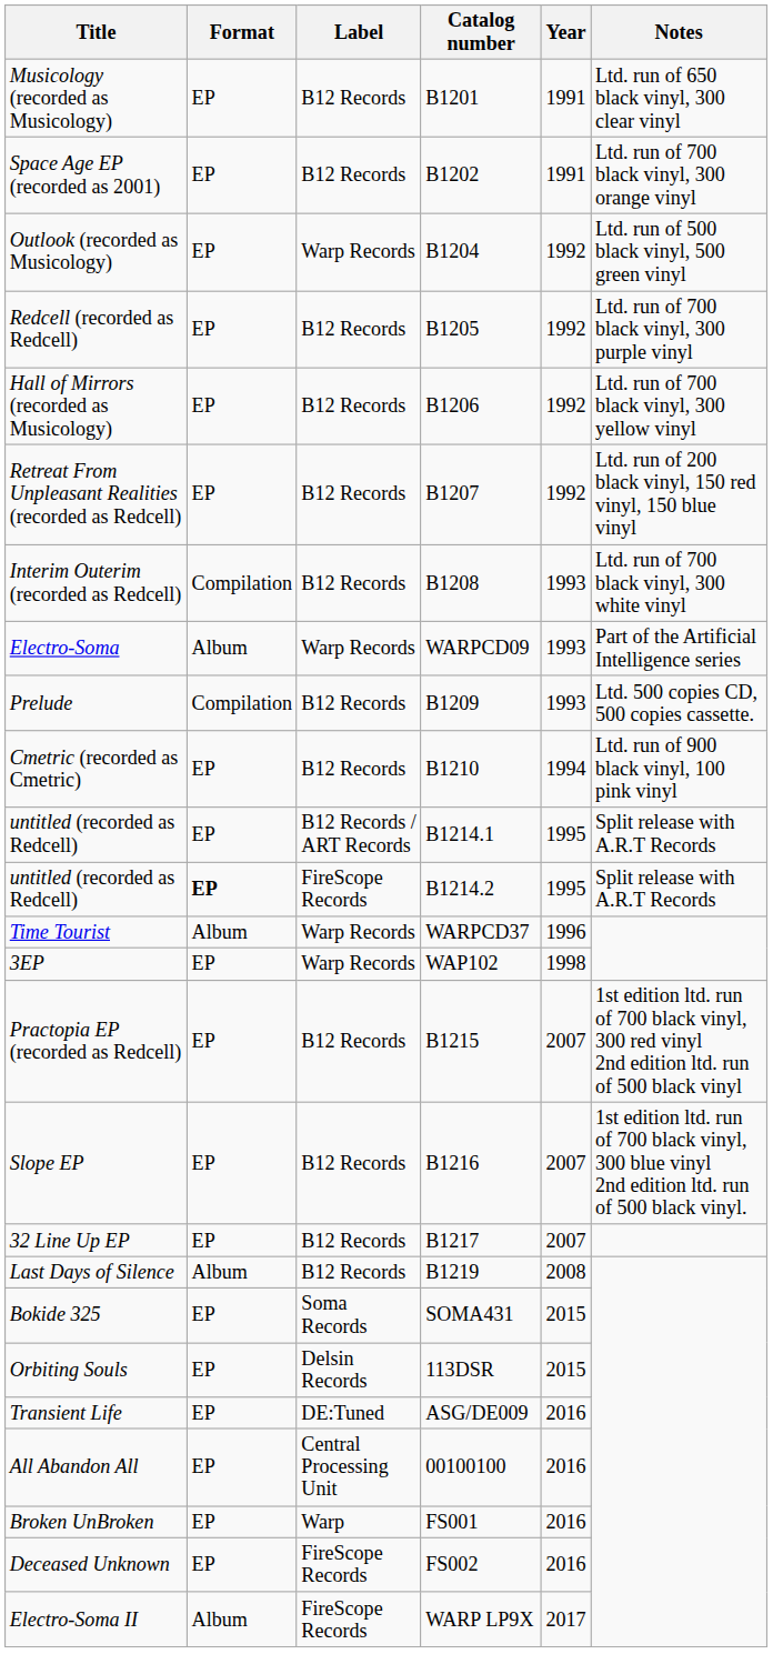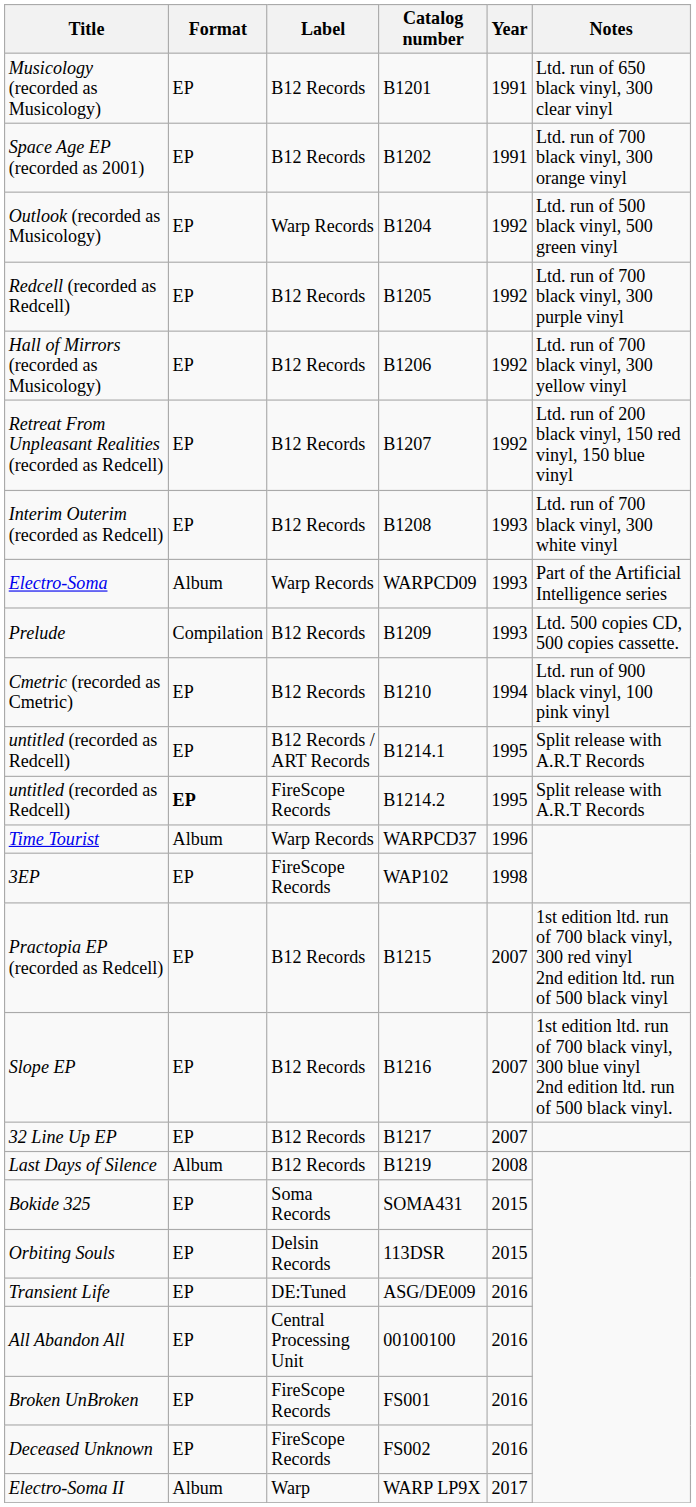 <table class="wikitable">
 <tr>
 <th><strong>Title</strong></th>
 <th><strong>Format</strong></th>
 <th><strong>Label</strong></th>
 <th><strong>Catalog number</strong></th>
 <th><strong>Year</strong></th>
 <th><strong>Notes</strong></th>
 </tr>
 <tr>
 <td><em>Musicology</em> (recorded as Musicology)</td>
 <td>EP</td>
 <td>B12 Records</td>
 <td>B1201</td>
 <td>1991</td>
 <td>Ltd. run of 650 black vinyl, 300 clear vinyl</td>
 </tr>
 <tr>
 <td><em>Space Age EP</em> (recorded as 2001)</td>
 <td>EP</td>
 <td>B12 Records</td>
 <td>B1202</td>
 <td>1991</td>
 <td>Ltd. run of 700 black vinyl, 300 orange vinyl</td>
 </tr>
 <tr>
 <td><em>Outlook</em> (recorded as Musicology)</td>
 <td>EP</td>
 <td>Warp Records</td>
 <td>B1204</td>
 <td>1992</td>
 <td>Ltd. run of 500 black vinyl, 500 green vinyl</td>
 </tr>
 <tr>
 <td><em>Redcell</em> (recorded as Redcell)</td>
 <td>EP</td>
 <td>B12 Records</td>
 <td>B1205</td>
 <td>1992</td>
 <td>Ltd. run of 700 black vinyl, 300 purple vinyl</td>
 </tr>
 <tr>
 <td><em>Hall of Mirrors</em> (recorded as Musicology)</td>
 <td>EP</td>
 <td>B12 Records</td>
 <td>B1206</td>
 <td>1992</td>
 <td>Ltd. run of 700 black vinyl, 300 yellow vinyl</td>
 </tr>
 <tr>
 <td><em>Retreat From Unpleasant Realities</em> (recorded as Redcell)</td>
 <td>EP</td>
 <td>B12 Records</td>
 <td>B1207</td>
 <td>1992</td>
 <td>Ltd. run of 200 black vinyl, 150 red vinyl, 150 blue vinyl</td>
 </tr>
 <tr>
 <td><em>Interim Outerim</em> (recorded as Redcell)</td>
-<td>Compilation</td>
+<td>EP</td>
 <td>B12 Records</td>
 <td>B1208</td>
 <td>1993</td>
 <td>Ltd. run of 700 black vinyl, 300 white vinyl</td>
 </tr>
 <tr>
 <td><em><a href='#'>Electro-Soma</a></em></td>
 <td>Album</td>
 <td>Warp Records</td>
 <td>WARPCD09</td>
 <td>1993</td>
 <td>Part of the Artificial Intelligence series</td>
 </tr>
 <tr>
 <td><em>Prelude</em></td>
 <td>Compilation</td>
 <td>B12 Records</td>
 <td>B1209</td>
 <td>1993</td>
 <td>Ltd. 500 copies CD, 500 copies cassette.</td>
 </tr>
 <tr>
 <td><em>Cmetric</em> (recorded as Cmetric)</td>
 <td>EP</td>
 <td>B12 Records</td>
 <td>B1210</td>
 <td>1994</td>
 <td>Ltd. run of 900 black vinyl, 100 pink vinyl</td>
 </tr>
 <tr>
 <td><em>untitled</em> (recorded as Redcell)</td>
 <td>EP</td>
 <td>B12 Records / ART Records</td>
 <td>B1214.1</td>
 <td>1995</td>
 <td>Split release with A.R.T Records</td>
 </tr>
 <tr>
 <td><em>untitled</em> (recorded as Redcell)</td>
 <td><strong>EP</strong></td>
 <td>FireScope Records</td>
 <td>B1214.2</td>
 <td>1995</td>
 <td>Split release with A.R.T Records</td>
 </tr>
 <tr>
 <td><em><a href='#'>Time Tourist</a></em></td>
 <td>Album</td>
 <td>Warp Records</td>
 <td>WARPCD37</td>
 <td>1996</td>
 </tr>
 <tr>
 <td><em>3EP</em></td>
 <td>EP</td>
-<td>Warp Records</td>
+<td>FireScope Records</td>
 <td>WAP102</td>
 <td>1998</td>
 </tr>
 <tr>
 <td><em>Practopia EP</em> (recorded as Redcell)</td>
 <td>EP</td>
 <td>B12 Records</td>
 <td>B1215</td>
 <td>2007</td>
 <td>1st edition ltd. run of 700 black vinyl, 300 red vinyl<br>2nd edition ltd. run of 500 black vinyl</td>
 </tr>
 <tr>
 <td><em>Slope EP</em></td>
 <td>EP</td>
 <td>B12 Records</td>
 <td>B1216</td>
 <td>2007</td>
 <td>1st edition ltd. run of 700 black vinyl, 300 blue vinyl<br>2nd edition ltd. run of 500 black vinyl.</td>
 </tr>
 <tr>
 <td><em>32 Line Up EP</em></td>
 <td>EP</td>
 <td>B12 Records</td>
 <td>B1217</td>
 <td>2007</td>
 <td></td>
 </tr>
 <tr>
 <td><em>Last Days of Silence</em></td>
 <td>Album</td>
 <td>B12 Records</td>
 <td>B1219</td>
 <td>2008</td>
 </tr>
 <tr>
 <td><em>Bokide 325</em></td>
 <td>EP</td>
 <td>Soma Records</td>
 <td>SOMA431</td>
 <td>2015</td>
 </tr>
 <tr>
 <td><em>Orbiting Souls</em></td>
 <td>EP</td>
 <td>Delsin Records</td>
 <td>113DSR</td>
 <td>2015</td>
 </tr>
 <tr>
 <td><em>Transient Life</em></td>
 <td>EP</td>
 <td>DE:Tuned</td>
 <td>ASG/DE009</td>
 <td>2016</td>
 </tr>
 <tr>
 <td><em>All Abandon All</em></td>
 <td>EP</td>
 <td>Central Processing Unit</td>
 <td>00100100</td>
 <td>2016</td>
 </tr>
 <tr>
 <td><em>Broken UnBroken</em></td>
 <td>EP</td>
-<td>Warp</td>
+<td>FireScope Records</td>
 <td>FS001</td>
 <td>2016</td>
 </tr>
 <tr>
 <td><em>Deceased Unknown</em></td>
 <td>EP</td>
 <td>FireScope Records</td>
 <td>FS002</td>
 <td>2016</td>
 </tr>
 <tr>
 <td><em>Electro-Soma II</em></td>
 <td>Album</td>
-<td>FireScope Records</td>
+<td>Warp</td>
 <td>WARP LP9X</td>
 <td>2017</td>
 </tr>
 <tr>
 </tr>
 </table>
